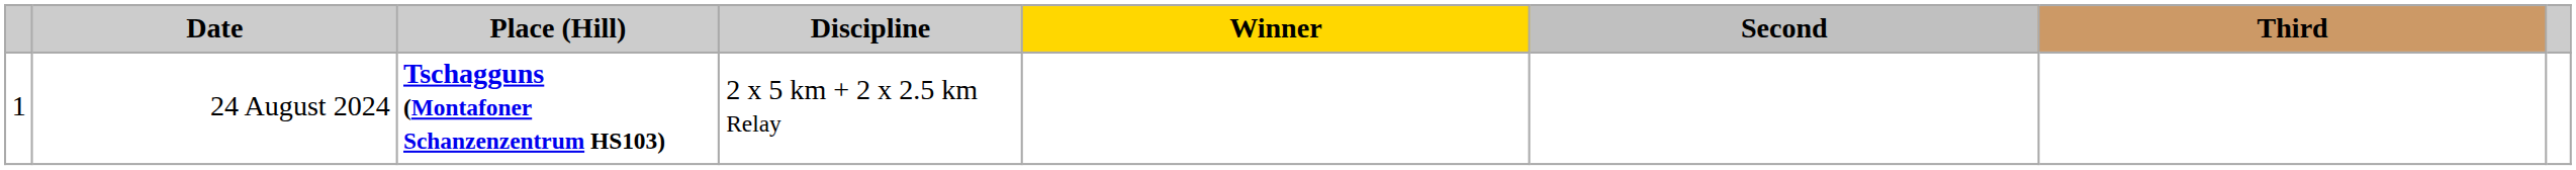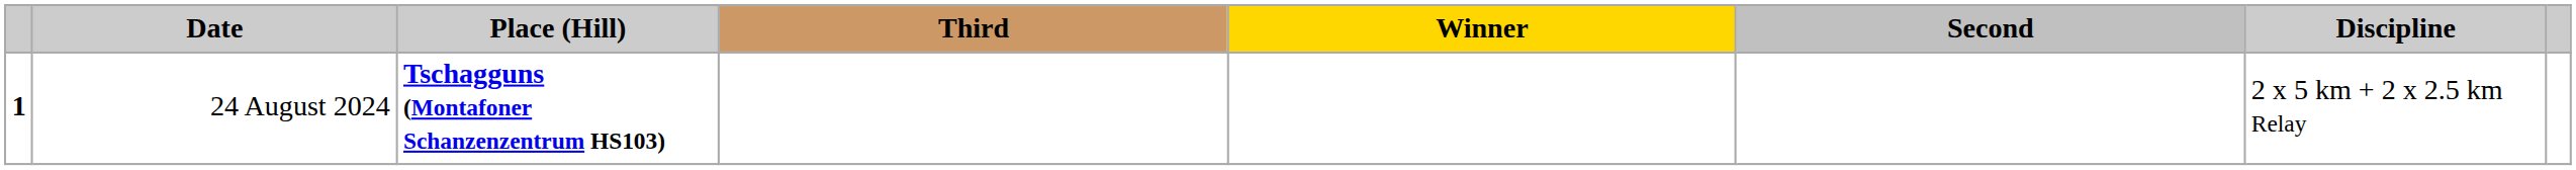 <table class="wikitable plainrowheaders" style="background:#fff; font-size:86%; line-height:16px; border:grey solid 1px; border-collapse:collapse;">
 <tr>
 <th scope="col" style="background:#ccc; width=10 px;"></th>
 <th scope="col" style="background:#ccc; width:170px;">Date</th>
 <th scope="col" style="background:#ccc; width:150px;">Place (Hill)</th>
-<th scope="col" style="background:#ccc; width:140px;">Discipline</th>
+<th scope="col" style="background:#c96; width:240px;">Third</th>
 <th scope="col" style="background:gold; width:240px;">Winner</th>
 <th scope="col" style="background:silver; width:240px;">Second</th>
-<th scope="col" style="background:#c96; width:240px;">Third</th>
+<th scope="col" style="background:#ccc; width:140px;">Discipline</th>
 <th scope="col" style="background:#ccc; width:5px;"></th>
 </tr>
 <tr>
-<td>1</td>
+<td><strong>1</strong></td>
 <td align="right">24 August 2024</td>
 <td><strong> <a href='#'>Tschagguns</a><br><small>(<a href='#'>Montafoner Schanzenzentrum</a> HS103)</small></strong></td>
-<td>2 x 5 km + 2 x 2.5 km <small>Relay</small></td>
 <td></td>
 <td></td>
 <td></td>
+<td>2 x 5 km + 2 x 2.5 km <small>Relay</small></td>
 <td></td>
 </tr>
 </table>
